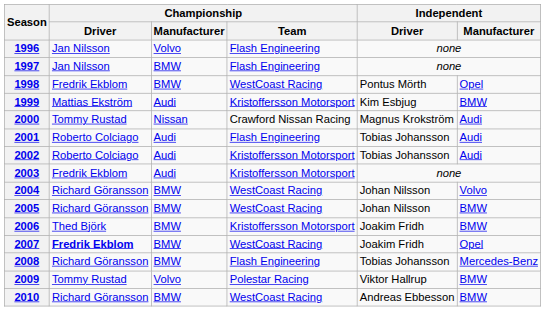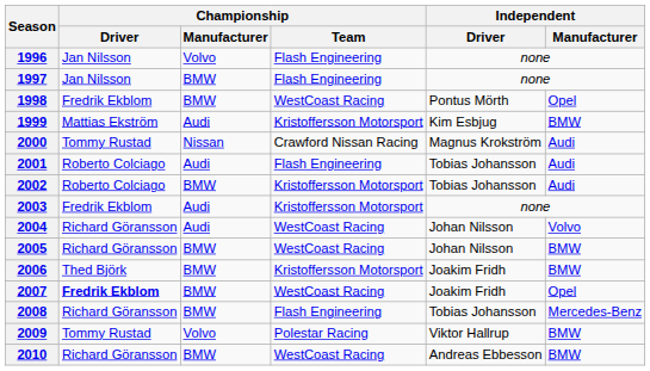 <table class="wikitable">
 <tr>
 <th rowspan=2>Season</th>
 <th colspan=3>Championship</th>
 <th colspan=2>Independent</th>
 </tr>
 <tr>
 <th>Driver</th>
 <th>Manufacturer</th>
 <th>Team</th>
 <th>Driver</th>
 <th>Manufacturer</th>
 </tr>
 <tr>
 <th><a href='#'>1996</a></th>
 <td> <a href='#'>Jan Nilsson</a></td>
 <td><a href='#'>Volvo</a></td>
 <td><a href='#'>Flash Engineering</a></td>
 <td colspan=2 align=center><em>none</em></td>
 </tr>
 <tr>
 <th><a href='#'>1997</a></th>
 <td> <a href='#'>Jan Nilsson</a></td>
 <td><a href='#'>BMW</a></td>
 <td><a href='#'>Flash Engineering</a></td>
 <td colspan=2 align=center><em>none</em></td>
 </tr>
 <tr>
 <th><a href='#'>1998</a></th>
 <td> <a href='#'>Fredrik Ekblom</a></td>
 <td><a href='#'>BMW</a></td>
 <td><a href='#'>WestCoast Racing</a></td>
 <td> Pontus Mörth</td>
 <td><a href='#'>Opel</a></td>
 </tr>
 <tr>
 <th><a href='#'>1999</a></th>
 <td> <a href='#'>Mattias Ekström</a></td>
 <td><a href='#'>Audi</a></td>
 <td><a href='#'>Kristoffersson Motorsport</a></td>
 <td> Kim Esbjug</td>
 <td><a href='#'>BMW</a></td>
 </tr>
 <tr>
 <th><a href='#'>2000</a></th>
 <td> <a href='#'>Tommy Rustad</a></td>
 <td><a href='#'>Nissan</a></td>
 <td>Crawford Nissan Racing</td>
 <td> Magnus Krokström</td>
 <td><a href='#'>Audi</a></td>
 </tr>
 <tr>
 <th><a href='#'>2001</a></th>
 <td> <a href='#'>Roberto Colciago</a></td>
 <td><a href='#'>Audi</a></td>
 <td><a href='#'>Flash Engineering</a></td>
 <td> Tobias Johansson</td>
 <td><a href='#'>Audi</a></td>
 </tr>
 <tr>
 <th><a href='#'>2002</a></th>
 <td> <a href='#'>Roberto Colciago</a></td>
-<td><a href='#'>Audi</a></td>
+<td><a href='#'>BMW</a></td>
 <td><a href='#'>Kristoffersson Motorsport</a></td>
 <td> Tobias Johansson</td>
 <td><a href='#'>Audi</a></td>
 </tr>
 <tr>
 <th><a href='#'>2003</a></th>
 <td> <a href='#'>Fredrik Ekblom</a></td>
 <td><a href='#'>Audi</a></td>
 <td><a href='#'>Kristoffersson Motorsport</a></td>
 <td colspan=2 align=center><em>none</em></td>
 </tr>
 <tr>
 <th><a href='#'>2004</a></th>
 <td> <a href='#'>Richard Göransson</a></td>
-<td><a href='#'>BMW</a></td>
+<td><a href='#'>Audi</a></td>
 <td><a href='#'>WestCoast Racing</a></td>
 <td> Johan Nilsson</td>
 <td><a href='#'>Volvo</a></td>
 </tr>
 <tr>
 <th><a href='#'>2005</a></th>
 <td> <a href='#'>Richard Göransson</a></td>
 <td><a href='#'>BMW</a></td>
 <td><a href='#'>WestCoast Racing</a></td>
 <td> Johan Nilsson</td>
 <td><a href='#'>BMW</a></td>
 </tr>
 <tr>
 <th><a href='#'>2006</a></th>
 <td> <a href='#'>Thed Björk</a></td>
 <td><a href='#'>BMW</a></td>
 <td><a href='#'>Kristoffersson Motorsport</a></td>
 <td> Joakim Fridh</td>
 <td><a href='#'>BMW</a></td>
 </tr>
 <tr>
 <th><a href='#'>2007</a></th>
 <td><strong> <a href='#'>Fredrik Ekblom</a></strong></td>
 <td><a href='#'>BMW</a></td>
 <td><a href='#'>WestCoast Racing</a></td>
 <td> Joakim Fridh</td>
 <td><a href='#'>Opel</a></td>
 </tr>
 <tr>
 <th><a href='#'>2008</a></th>
 <td> <a href='#'>Richard Göransson</a></td>
 <td><a href='#'>BMW</a></td>
 <td><a href='#'>Flash Engineering</a></td>
 <td> Tobias Johansson</td>
 <td><a href='#'>Mercedes-Benz</a></td>
 </tr>
 <tr>
 <th><a href='#'>2009</a></th>
 <td> <a href='#'>Tommy Rustad</a></td>
 <td><a href='#'>Volvo</a></td>
 <td><a href='#'>Polestar Racing</a></td>
 <td> Viktor Hallrup</td>
 <td><a href='#'>BMW</a></td>
 </tr>
 <tr>
 <th><a href='#'>2010</a></th>
 <td> <a href='#'>Richard Göransson</a></td>
 <td><a href='#'>BMW</a></td>
 <td><a href='#'>WestCoast Racing</a></td>
 <td> Andreas Ebbesson</td>
 <td><a href='#'>BMW</a></td>
 </tr>
 </table>
